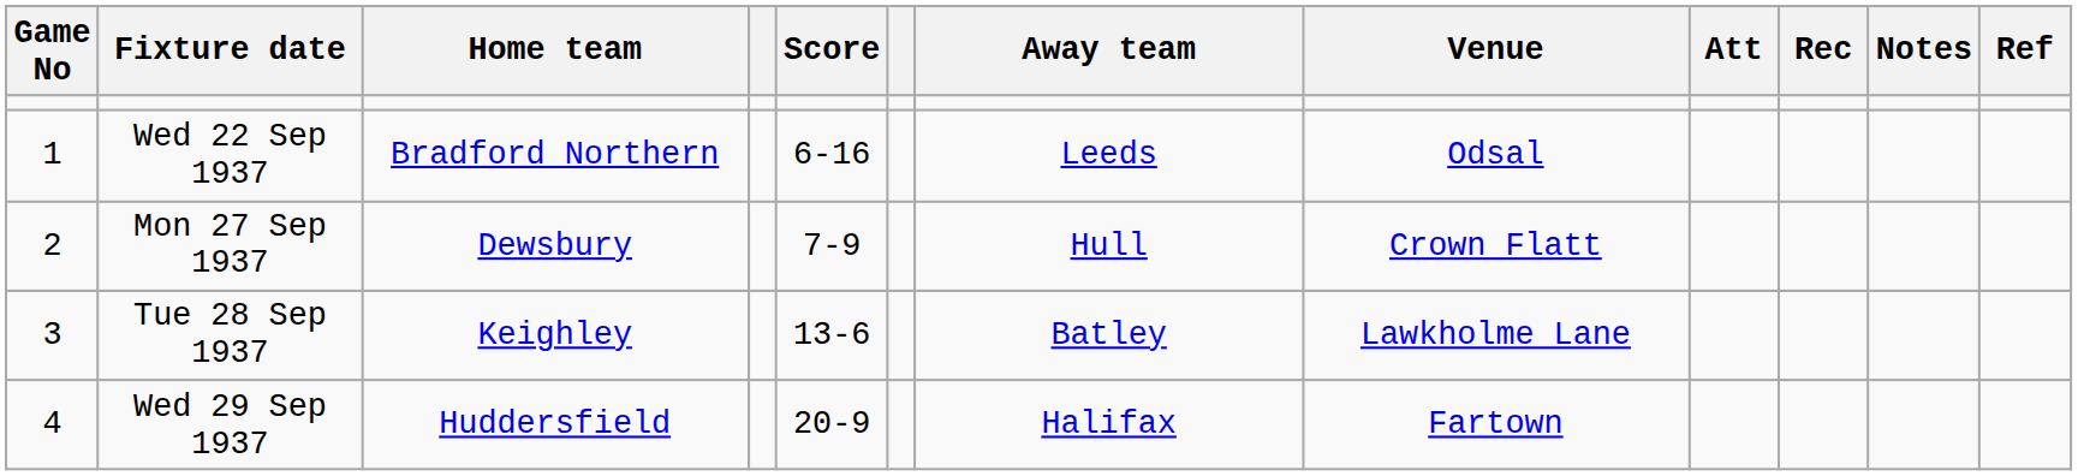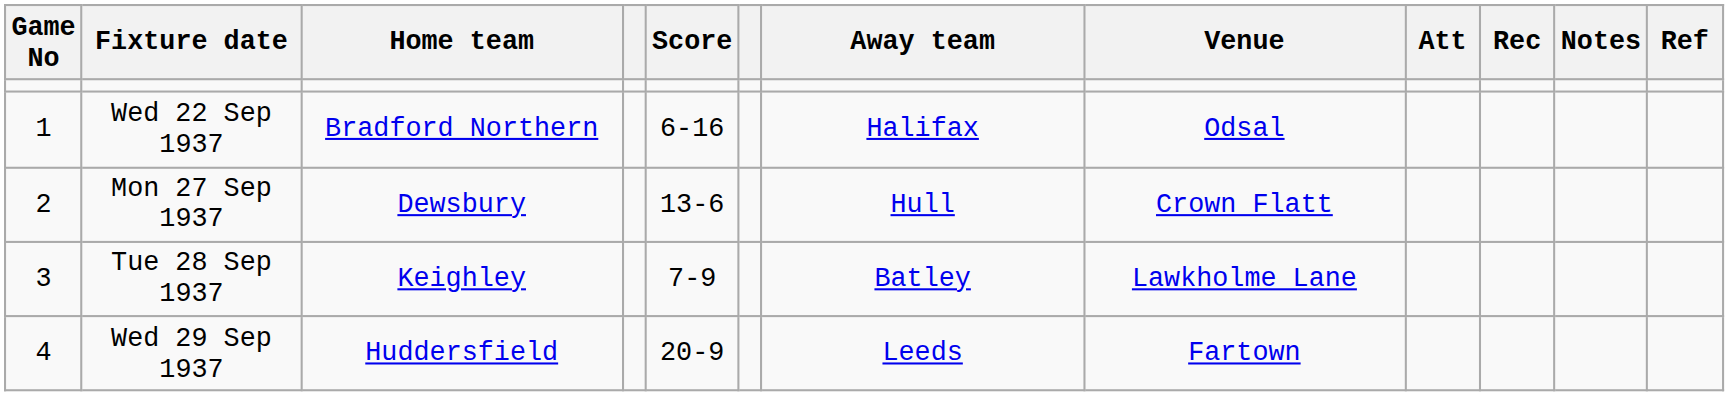 <table class="wikitable" style="text-align:center;">
 <tr>
 <th width=20 abbr="No">Game No</th>
 <th width=100 abbr="Date">Fixture date</th>
 <th width=150 abbr="Home team">Home team</th>
 <th width=5 abbr="space"></th>
 <th width=20 abbr="Score">Score</th>
 <th width=5 abbr="space"></th>
 <th width=150 abbr="Away team">Away team</th>
 <th width=150 abbr="Venue">Venue</th>
 <th width=30 abbr="Att">Att</th>
 <th width=30 abbr="Rec">Rec</th>
 <th width=20 abbr="Notes">Notes</th>
 <th width=30 abbr="Ref">Ref</th>
 </tr>
 <tr>
 <td></td>
 <td></td>
 <td></td>
 <td></td>
 <td></td>
 <td></td>
 <td></td>
 <td></td>
 <td></td>
 <td></td>
 <td></td>
 </tr>
 <tr>
 <td>1</td>
 <td>Wed 22 Sep 1937</td>
 <td><a href='#'>Bradford Northern</a></td>
 <td></td>
 <td>6-16</td>
 <td></td>
-<td><a href='#'>Leeds</a></td>
+<td><a href='#'>Halifax</a></td>
 <td><a href='#'>Odsal</a></td>
 <td></td>
 <td></td>
 <td></td>
 <td></td>
 </tr>
 <tr>
 <td>2</td>
 <td>Mon 27 Sep 1937</td>
 <td><a href='#'>Dewsbury</a></td>
 <td></td>
-<td>7-9</td>
+<td>13-6</td>
 <td></td>
 <td><a href='#'>Hull</a></td>
 <td><a href='#'>Crown Flatt</a></td>
 <td></td>
 <td></td>
 <td></td>
 <td></td>
 </tr>
 <tr>
 <td>3</td>
 <td>Tue 28 Sep 1937</td>
 <td><a href='#'>Keighley</a></td>
 <td></td>
-<td>13-6</td>
+<td>7-9</td>
 <td></td>
 <td><a href='#'>Batley</a></td>
 <td><a href='#'>Lawkholme Lane</a></td>
 <td></td>
 <td></td>
 <td></td>
 <td></td>
 </tr>
 <tr>
 <td>4</td>
 <td>Wed 29 Sep 1937</td>
 <td><a href='#'>Huddersfield</a></td>
 <td></td>
 <td>20-9</td>
 <td></td>
-<td><a href='#'>Halifax</a></td>
+<td><a href='#'>Leeds</a></td>
 <td><a href='#'>Fartown</a></td>
 <td></td>
 <td></td>
 <td></td>
 <td></td>
 </tr>
 </table>
